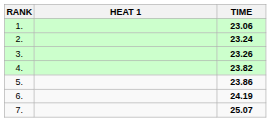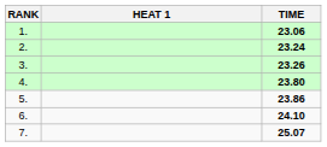 <table class="wikitable" style="border-collapse: collapse; font-size: 90%;">
 <tr>
 <th>RANK</th>
 <th style="width: 20em">HEAT 1</th>
 <th style="width: 5em">TIME</th>
 </tr>
 <tr style="background:#ccffcc;">
 <td align="center">1.</td>
 <td></td>
 <td align="center"><strong>23.06</strong></td>
 </tr>
 <tr style="background:#ccffcc;">
 <td align="center">2.</td>
 <td></td>
 <td align="center"><strong>23.24</strong></td>
 </tr>
 <tr style="background:#ccffcc;">
 <td align="center">3.</td>
 <td></td>
 <td align="center"><strong>23.26</strong></td>
 </tr>
 <tr style="background:#ccffcc;">
 <td align="center">4.</td>
 <td></td>
-<td align="center"><strong>23.82</strong></td>
+<td align="center"><strong>23.80</strong></td>
 </tr>
 <tr>
 <td align="center">5.</td>
 <td></td>
 <td align="center"><strong>23.86</strong></td>
 </tr>
 <tr>
 <td align="center">6.</td>
 <td></td>
-<td align="center"><strong>24.19</strong></td>
+<td align="center"><strong>24.10</strong></td>
 </tr>
 <tr>
 <td align="center">7.</td>
 <td></td>
 <td align="center"><strong>25.07</strong></td>
 </tr>
 </table>
